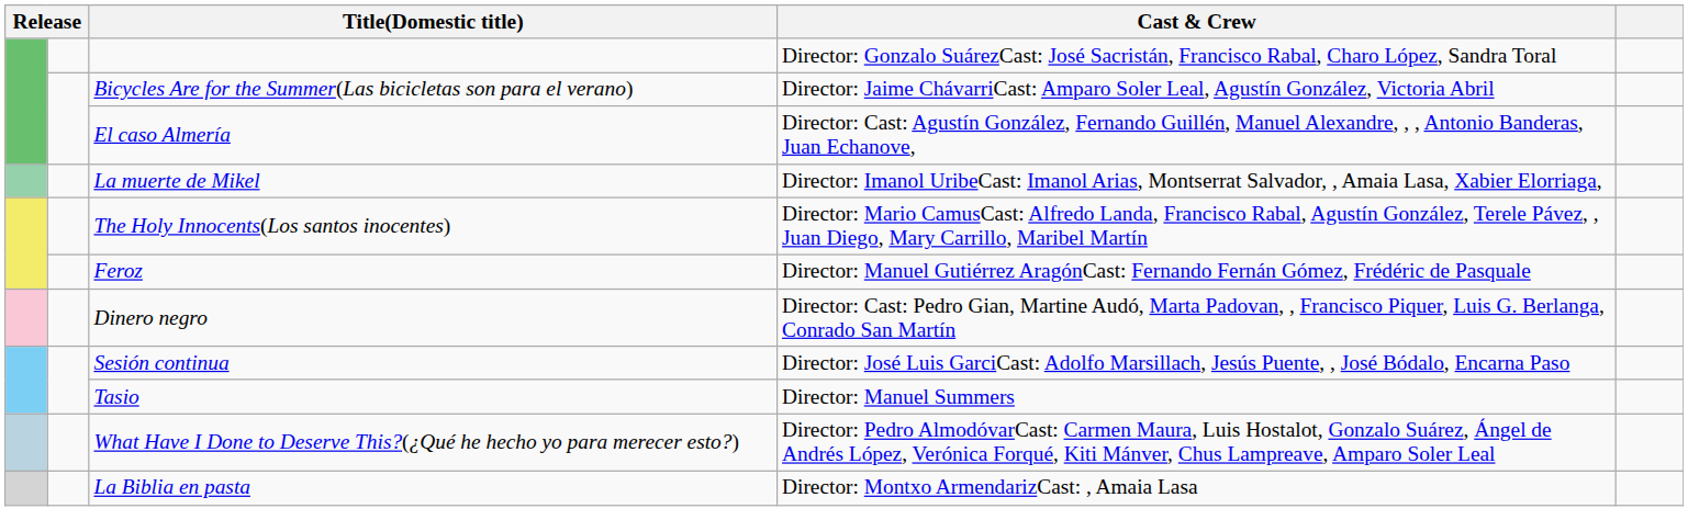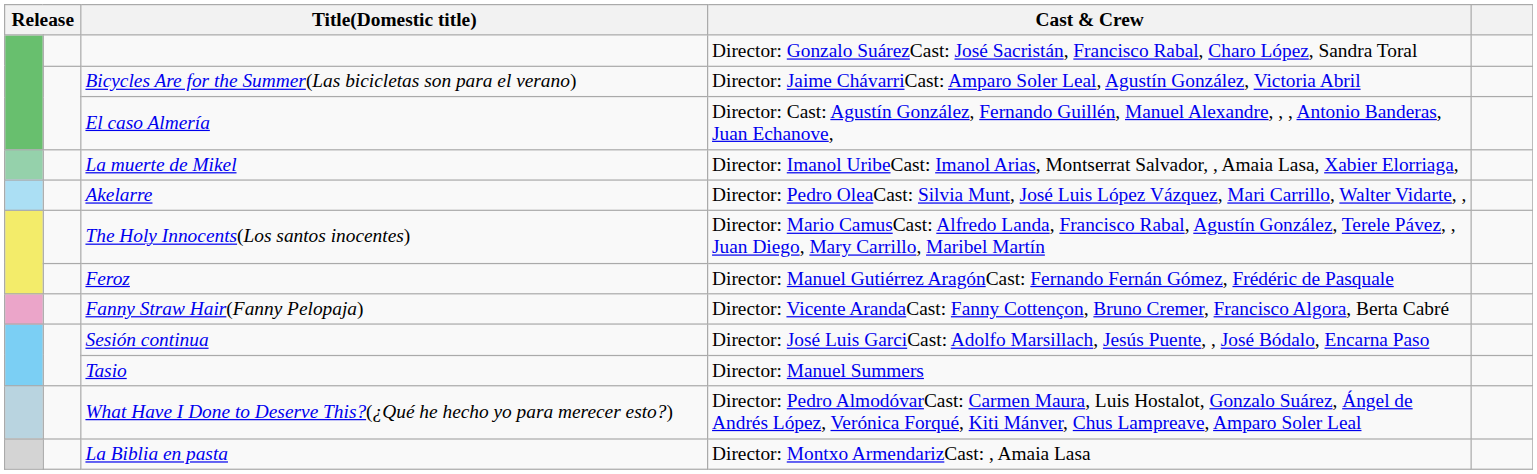 <table class="wikitable sortable" style="width:100%;">
 <tr>
 <th colspan="2" style="width:5%;">Release</th>
 <th>Title(Domestic title)</th>
 <th style="width:50%;">Cast & Crew</th>
 <th style="width:4%;"></th>
 </tr>
 <tr>
 <td rowspan = "3" bgcolor = #68bf6e></td>
 <td></td>
 <td><em></em></td>
 <td>Director: <a href='#'>Gonzalo Suárez</a>Cast: <a href='#'>José Sacristán</a>, <a href='#'>Francisco Rabal</a>, <a href='#'>Charo López</a>, Sandra Toral</td>
 <td></td>
 </tr>
 <tr>
 <td rowspan = "2"></td>
 <td><em><a href='#'>Bicycles Are for the Summer</a></em>(<em>Las bicicletas son para el verano</em>)</td>
 <td>Director: <a href='#'>Jaime Chávarri</a>Cast:  <a href='#'>Amparo Soler Leal</a>, <a href='#'>Agustín González</a>, <a href='#'>Victoria Abril</a></td>
 <td></td>
 </tr>
 <tr>
 <td><em><a href='#'>El caso Almería</a></em></td>
 <td>Director: Cast: <a href='#'>Agustín González</a>, <a href='#'>Fernando Guillén</a>, <a href='#'>Manuel Alexandre</a>, , , <a href='#'>Antonio Banderas</a>, <a href='#'>Juan Echanove</a>, </td>
 <td></td>
 </tr>
 <tr>
 <td rowspan = "1" bgcolor = "#95d1ab"></td>
 <td></td>
 <td><em><a href='#'>La muerte de Mikel</a></em></td>
 <td>Director: <a href='#'>Imanol Uribe</a>Cast: <a href='#'>Imanol Arias</a>, Montserrat Salvador, , Amaia Lasa, <a href='#'>Xabier Elorriaga</a>, </td>
 <td></td>
 </tr>
 <tr>
+<td rowspan = "1" bgcolor = "#abdff4"></td>
+<td></td>
+<td><em><a href='#'>Akelarre</a></em></td>
+<td>Director: <a href='#'>Pedro Olea</a>Cast: <a href='#'>Silvia Munt</a>, <a href='#'>José Luis López Vázquez</a>, <a href='#'>Mari Carrillo</a>, <a href='#'>Walter Vidarte</a>, , </td>
+<td></td>
+</tr>
+<tr>
 <td rowspan = "2" bgcolor = "f3ec6a"></td>
 <td></td>
 <td><em><a href='#'>The Holy Innocents</a></em>(<em>Los santos inocentes</em>)</td>
 <td>Director: <a href='#'>Mario Camus</a>Cast: <a href='#'>Alfredo Landa</a>, <a href='#'>Francisco Rabal</a>, <a href='#'>Agustín González</a>, <a href='#'>Terele Pávez</a>, , <a href='#'>Juan Diego</a>, <a href='#'>Mary Carrillo</a>, <a href='#'>Maribel Martín</a></td>
 <td></td>
 </tr>
 <tr>
 <td></td>
 <td><em><a href='#'>Feroz</a></em></td>
 <td>Director: <a href='#'>Manuel Gutiérrez Aragón</a>Cast: <a href='#'>Fernando Fernán Gómez</a>, <a href='#'>Frédéric de Pasquale</a></td>
 <td></td>
 </tr>
 <tr>
-<td rowspan = "1" bgcolor = "#fac7d6"></td>
+<td rowspan = "1" bgcolor = "#eba5c9"></td>
 <td></td>
-<td><em>Dinero negro</em></td>
-<td>Director: Cast: Pedro Gian, Martine Audó, <a href='#'>Marta Padovan</a>, , <a href='#'>Francisco Piquer</a>, <a href='#'>Luis G. Berlanga</a>, <a href='#'>Conrado San Martín</a></td>
+<td><em><a href='#'>Fanny Straw Hair</a></em>(<em>Fanny Pelopaja</em>)</td>
+<td>Director: <a href='#'>Vicente Aranda</a>Cast: <a href='#'>Fanny Cottençon</a>, <a href='#'>Bruno Cremer</a>, <a href='#'>Francisco Algora</a>, Berta Cabré</td>
 <td></td>
 </tr>
 <tr>
 <td rowspan = "2" bgcolor = "#7bcff4"></td>
 <td rowspan = "2"></td>
 <td><em><a href='#'>Sesión continua</a></em></td>
 <td>Director: <a href='#'>José Luis Garci</a>Cast: <a href='#'>Adolfo Marsillach</a>, <a href='#'>Jesús Puente</a>, , <a href='#'>José Bódalo</a>, <a href='#'>Encarna Paso</a></td>
 <td></td>
 </tr>
 <tr>
 <td><em><a href='#'>Tasio</a></em></td>
 <td>Director: <a href='#'>Manuel Summers</a></td>
 <td></td>
 </tr>
 <tr>
 <td rowspan = "1" bgcolor = "#b9d4e"></td>
 <td></td>
 <td><em><a href='#'>What Have I Done to Deserve This?</a></em>(<em>¿Qué he hecho yo para merecer esto?</em>)</td>
 <td>Director: <a href='#'>Pedro Almodóvar</a>Cast: <a href='#'>Carmen Maura</a>, Luis Hostalot, <a href='#'>Gonzalo Suárez</a>, <a href='#'>Ángel de Andrés López</a>, <a href='#'>Verónica Forqué</a>, <a href='#'>Kiti Mánver</a>, <a href='#'>Chus Lampreave</a>, <a href='#'>Amparo Soler Leal</a></td>
 <td></td>
 </tr>
 <tr>
 <td rowspan = "1" bgcolor = "#d4d4d4"></td>
 <td></td>
 <td><em><a href='#'>La Biblia en pasta</a></em></td>
 <td>Director: <a href='#'>Montxo Armendariz</a>Cast: , Amaia Lasa</td>
 <td></td>
 </tr>
 </table>
